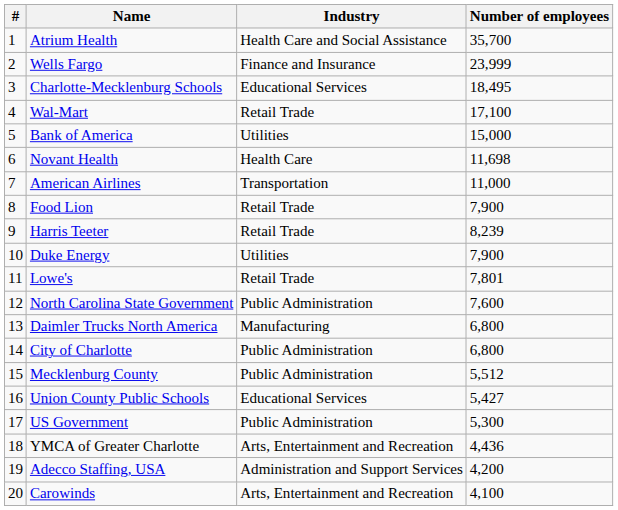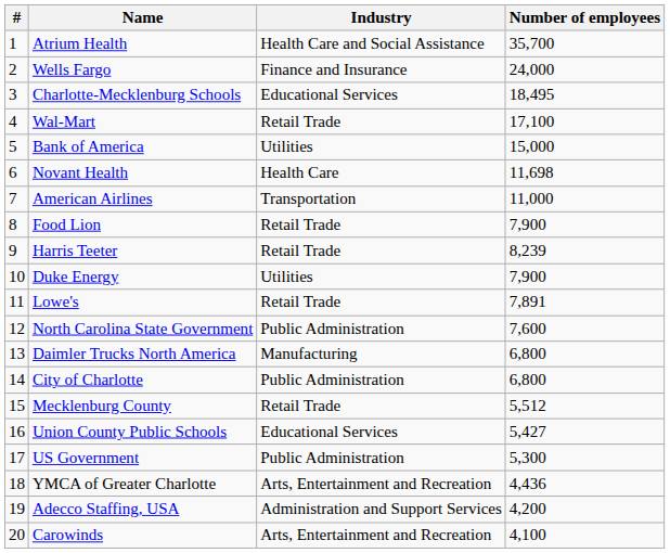 <table class="wikitable sortable">
 <tr>
 <th>#</th>
 <th>Name</th>
 <th>Industry</th>
 <th>Number of employees</th>
 </tr>
 <tr>
 <td>1</td>
 <td><a href='#'>Atrium Health</a></td>
 <td>Health Care and Social Assistance</td>
 <td>35,700</td>
 </tr>
 <tr>
 <td>2</td>
 <td><a href='#'>Wells Fargo</a></td>
 <td>Finance and Insurance</td>
-<td>23,999</td>
+<td>24,000</td>
 </tr>
 <tr>
 <td>3</td>
 <td><a href='#'>Charlotte-Mecklenburg Schools</a></td>
 <td>Educational Services</td>
 <td>18,495</td>
 </tr>
 <tr>
 <td>4</td>
 <td><a href='#'>Wal-Mart</a></td>
 <td>Retail Trade</td>
 <td>17,100</td>
 </tr>
 <tr>
 <td>5</td>
 <td><a href='#'>Bank of America</a></td>
 <td>Utilities</td>
 <td>15,000</td>
 </tr>
 <tr>
 <td>6</td>
 <td><a href='#'>Novant Health</a></td>
 <td>Health Care</td>
 <td>11,698</td>
 </tr>
 <tr>
 <td>7</td>
 <td><a href='#'>American Airlines</a></td>
 <td>Transportation</td>
 <td>11,000</td>
 </tr>
 <tr>
 <td>8</td>
 <td><a href='#'>Food Lion</a></td>
 <td>Retail Trade</td>
 <td>7,900</td>
 </tr>
 <tr>
 <td>9</td>
 <td><a href='#'>Harris Teeter</a></td>
 <td>Retail Trade</td>
 <td>8,239</td>
 </tr>
 <tr>
 <td>10</td>
 <td><a href='#'>Duke Energy</a></td>
 <td>Utilities</td>
 <td>7,900</td>
 </tr>
 <tr>
 <td>11</td>
 <td><a href='#'>Lowe's</a></td>
 <td>Retail Trade</td>
-<td>7,801</td>
+<td>7,891</td>
 </tr>
 <tr>
 <td>12</td>
 <td><a href='#'>North Carolina State Government</a></td>
 <td>Public Administration</td>
 <td>7,600</td>
 </tr>
 <tr>
 <td>13</td>
 <td><a href='#'>Daimler Trucks North America</a></td>
 <td>Manufacturing</td>
 <td>6,800</td>
 </tr>
 <tr>
 <td>14</td>
 <td><a href='#'>City of Charlotte</a></td>
 <td>Public Administration</td>
 <td>6,800</td>
 </tr>
 <tr>
 <td>15</td>
 <td><a href='#'>Mecklenburg County</a></td>
-<td>Public Administration</td>
+<td>Retail Trade</td>
 <td>5,512</td>
 </tr>
 <tr>
 <td>16</td>
 <td><a href='#'>Union County Public Schools</a></td>
 <td>Educational Services</td>
 <td>5,427</td>
 </tr>
 <tr>
 <td>17</td>
 <td><a href='#'>US Government</a></td>
 <td>Public Administration</td>
 <td>5,300</td>
 </tr>
 <tr>
 <td>18</td>
 <td>YMCA of Greater Charlotte</td>
 <td>Arts, Entertainment and Recreation</td>
 <td>4,436</td>
 </tr>
 <tr>
 <td>19</td>
 <td><a href='#'>Adecco Staffing, USA</a></td>
 <td>Administration and Support Services</td>
 <td>4,200</td>
 </tr>
 <tr>
 <td>20</td>
 <td><a href='#'>Carowinds</a></td>
 <td>Arts, Entertainment and Recreation</td>
 <td>4,100</td>
 </tr>
 </table>
